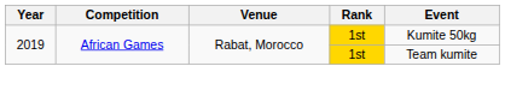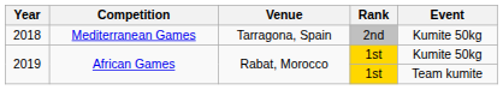 <table class="wikitable sortable" width=45% style="font-size:90%; text-align:center;">
 <tr>
 <th>Year</th>
 <th>Competition</th>
 <th>Venue</th>
 <th>Rank</th>
 <th>Event</th>
+</tr>
+<tr>
+<td>2018</td>
+<td><a href='#'>Mediterranean Games</a></td>
+<td>Tarragona, Spain</td>
+<td bgcolor="silver">2nd</td>
+<td>Kumite 50kg</td>
 </tr>
 <tr>
 <td rowspan=2>2019</td>
 <td rowspan=2><a href='#'>African Games</a></td>
 <td rowspan=2>Rabat, Morocco</td>
 <td bgcolor="gold">1st</td>
 <td>Kumite 50kg</td>
 </tr>
 <tr>
 <td bgcolor="gold">1st</td>
 <td>Team kumite</td>
 </tr>
 </table>
